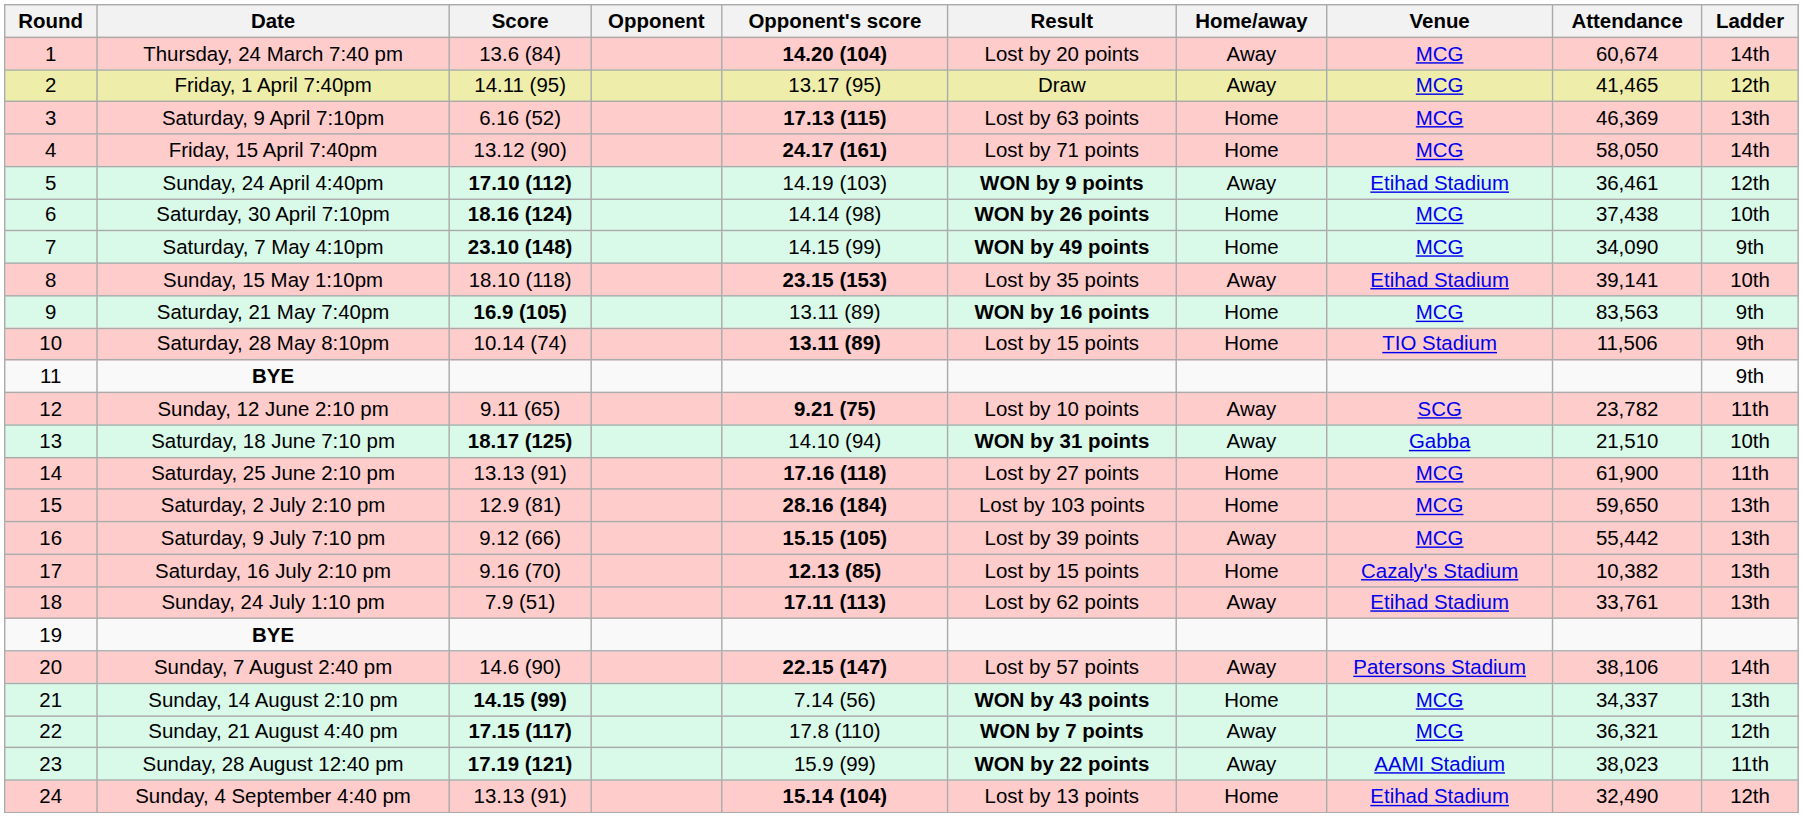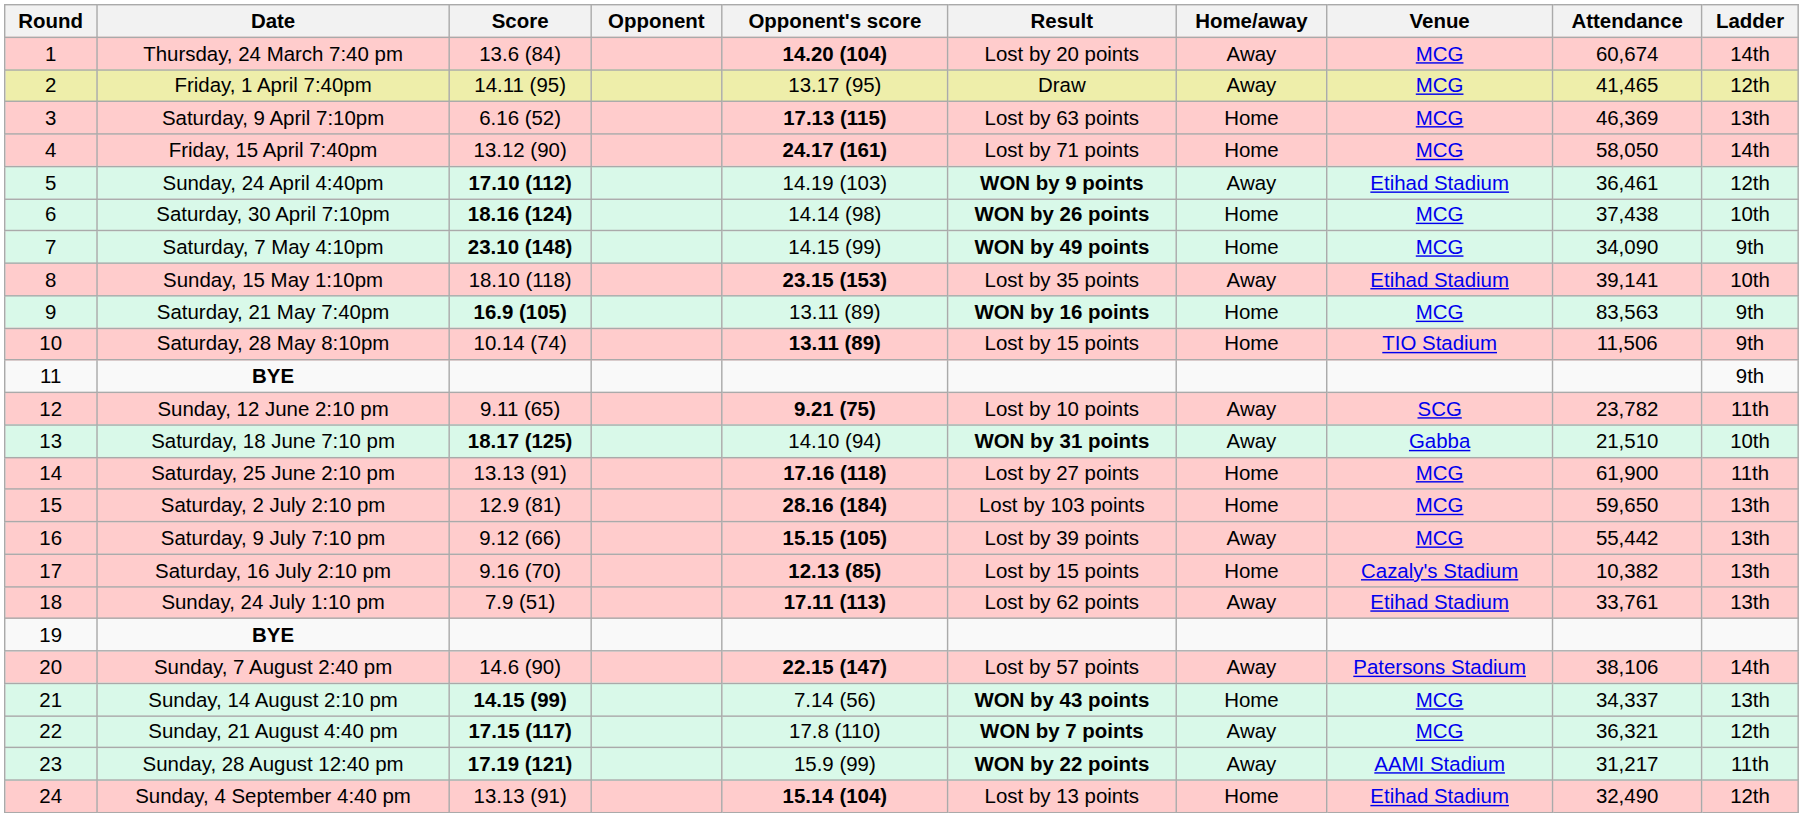 <table class="wikitable" style="font-size:90%; text-align:center; width: 100%; margin-left: auto; margin-right: auto;">
 <tr>
 <th>Round</th>
 <th>Date</th>
 <th>Score</th>
 <th>Opponent</th>
 <th>Opponent's score</th>
 <th>Result</th>
 <th>Home/away</th>
 <th>Venue</th>
 <th>Attendance</th>
 <th>Ladder</th>
 </tr>
 <tr style="background:#fcc;">
 <td>1</td>
 <td>Thursday, 24 March 7:40 pm</td>
 <td>13.6 (84)</td>
 <td></td>
 <td><strong>14.20 (104)</strong></td>
 <td>Lost by 20 points</td>
 <td>Away</td>
 <td><a href='#'>MCG</a></td>
 <td>60,674</td>
 <td>14th</td>
 </tr>
 <tr style="background:#eea;">
 <td>2</td>
 <td>Friday, 1 April 7:40pm</td>
 <td>14.11 (95)</td>
 <td></td>
 <td>13.17 (95)</td>
 <td>Draw</td>
 <td>Away</td>
 <td><a href='#'>MCG</a></td>
 <td>41,465</td>
 <td>12th</td>
 </tr>
 <tr style="background:#fcc;">
 <td>3</td>
 <td>Saturday, 9 April 7:10pm</td>
 <td>6.16 (52)</td>
 <td></td>
 <td><strong>17.13 (115)</strong></td>
 <td>Lost by 63 points</td>
 <td>Home</td>
 <td><a href='#'>MCG</a></td>
 <td>46,369</td>
 <td>13th</td>
 </tr>
 <tr style="background:#fcc;">
 <td>4</td>
 <td>Friday, 15 April 7:40pm</td>
 <td>13.12 (90)</td>
 <td></td>
 <td><strong>24.17 (161)</strong></td>
 <td>Lost by 71 points</td>
 <td>Home</td>
 <td><a href='#'>MCG</a></td>
 <td>58,050</td>
 <td>14th</td>
 </tr>
 <tr style="background:#d9f9e9;">
 <td>5</td>
 <td>Sunday, 24 April 4:40pm</td>
 <td><strong>17.10 (112)</strong></td>
 <td></td>
 <td>14.19 (103)</td>
 <td><strong>WON by 9 points</strong></td>
 <td>Away</td>
 <td><a href='#'>Etihad Stadium</a></td>
 <td>36,461</td>
 <td>12th</td>
 </tr>
 <tr style="background:#d9f9e9;">
 <td>6</td>
 <td>Saturday, 30 April 7:10pm</td>
 <td><strong>18.16 (124)</strong></td>
 <td></td>
 <td>14.14 (98)</td>
 <td><strong>WON by 26 points</strong></td>
 <td>Home</td>
 <td><a href='#'>MCG</a></td>
 <td>37,438</td>
 <td>10th</td>
 </tr>
 <tr style="background:#d9f9e9;">
 <td>7</td>
 <td>Saturday, 7 May 4:10pm</td>
 <td><strong>23.10 (148)</strong></td>
 <td></td>
 <td>14.15 (99)</td>
 <td><strong>WON by 49 points</strong></td>
 <td>Home</td>
 <td><a href='#'>MCG</a></td>
 <td>34,090</td>
 <td>9th</td>
 </tr>
 <tr style="background:#fcc;">
 <td>8</td>
 <td>Sunday, 15 May 1:10pm</td>
 <td>18.10 (118)</td>
 <td></td>
 <td><strong>23.15 (153)</strong></td>
 <td>Lost by 35 points</td>
 <td>Away</td>
 <td><a href='#'>Etihad Stadium</a></td>
 <td>39,141</td>
 <td>10th</td>
 </tr>
 <tr style="background:#d9f9e9;">
 <td>9</td>
 <td>Saturday, 21 May 7:40pm</td>
 <td><strong>16.9 (105)</strong></td>
 <td></td>
 <td>13.11 (89)</td>
 <td><strong>WON by 16 points</strong></td>
 <td>Home</td>
 <td><a href='#'>MCG</a></td>
 <td>83,563</td>
 <td>9th</td>
 </tr>
 <tr style="background:#fcc;">
 <td>10</td>
 <td>Saturday, 28 May 8:10pm</td>
 <td>10.14 (74)</td>
 <td></td>
 <td><strong>13.11 (89)</strong></td>
 <td>Lost by 15 points</td>
 <td>Home</td>
 <td><a href='#'>TIO Stadium</a></td>
 <td>11,506</td>
 <td>9th</td>
 </tr>
 <tr style="text-align:center;">
 <td>11</td>
 <td><strong>BYE</strong></td>
 <td></td>
 <td></td>
 <td></td>
 <td></td>
 <td></td>
 <td></td>
 <td></td>
 <td>9th</td>
 </tr>
 <tr style="background:#fcc;">
 <td>12</td>
 <td>Sunday, 12 June 2:10 pm</td>
 <td>9.11 (65)</td>
 <td></td>
 <td><strong>9.21 (75)</strong></td>
 <td>Lost by 10 points</td>
 <td>Away</td>
 <td><a href='#'>SCG</a></td>
 <td>23,782</td>
 <td>11th</td>
 </tr>
 <tr style="background:#d9f9e9;">
 <td>13</td>
 <td>Saturday, 18 June 7:10 pm</td>
 <td><strong>18.17 (125)</strong></td>
 <td></td>
 <td>14.10 (94)</td>
 <td><strong>WON by 31 points</strong></td>
 <td>Away</td>
 <td><a href='#'>Gabba</a></td>
 <td>21,510</td>
 <td>10th</td>
 </tr>
 <tr style="background:#fcc;">
 <td>14</td>
 <td>Saturday, 25 June 2:10 pm</td>
 <td>13.13  (91)</td>
 <td></td>
 <td><strong>17.16 (118)</strong></td>
 <td>Lost by 27 points</td>
 <td>Home</td>
 <td><a href='#'>MCG</a></td>
 <td>61,900</td>
 <td>11th</td>
 </tr>
 <tr style="background:#fcc;">
 <td>15</td>
 <td>Saturday, 2 July 2:10 pm</td>
 <td>12.9 (81)</td>
 <td></td>
 <td><strong>28.16 (184)</strong></td>
 <td>Lost by 103 points</td>
 <td>Home</td>
 <td><a href='#'>MCG</a></td>
 <td>59,650</td>
 <td>13th</td>
 </tr>
 <tr style="background:#fcc;">
 <td>16</td>
 <td>Saturday, 9 July 7:10 pm</td>
 <td>9.12 (66)</td>
 <td></td>
 <td><strong>15.15 (105)</strong></td>
 <td>Lost by 39 points</td>
 <td>Away</td>
 <td><a href='#'>MCG</a></td>
 <td>55,442</td>
 <td>13th</td>
 </tr>
 <tr style="background:#fcc;">
 <td>17</td>
 <td>Saturday, 16 July 2:10 pm</td>
 <td>9.16 (70)</td>
 <td></td>
 <td><strong>12.13 (85)</strong></td>
 <td>Lost by 15 points</td>
 <td>Home</td>
 <td><a href='#'>Cazaly's Stadium</a></td>
 <td>10,382</td>
 <td>13th</td>
 </tr>
 <tr style="background:#fcc;">
 <td>18</td>
 <td>Sunday, 24 July 1:10 pm</td>
 <td>7.9 (51)</td>
 <td></td>
 <td><strong>17.11 (113)</strong></td>
 <td>Lost by 62 points</td>
 <td>Away</td>
 <td><a href='#'>Etihad Stadium</a></td>
 <td>33,761</td>
 <td>13th</td>
 </tr>
 <tr style="text-align:center;">
 <td>19</td>
 <td><strong>BYE</strong></td>
 <td></td>
 <td></td>
 <td></td>
 <td></td>
 <td></td>
 <td></td>
 <td></td>
 <td></td>
 </tr>
 <tr style="background:#fcc;">
 <td>20</td>
 <td>Sunday, 7 August 2:40 pm</td>
 <td>14.6 (90)</td>
 <td></td>
 <td><strong>22.15 (147)</strong></td>
 <td>Lost by 57 points</td>
 <td>Away</td>
 <td><a href='#'>Patersons Stadium</a></td>
 <td>38,106</td>
 <td>14th</td>
 </tr>
 <tr style="background:#d9f9e9;">
 <td>21</td>
 <td>Sunday, 14 August 2:10 pm</td>
 <td><strong>14.15 (99)</strong></td>
 <td></td>
 <td>7.14 (56)</td>
 <td><strong>WON by 43 points</strong></td>
 <td>Home</td>
 <td><a href='#'>MCG</a></td>
 <td>34,337</td>
 <td>13th</td>
 </tr>
 <tr style="background:#d9f9e9;">
 <td>22</td>
 <td>Sunday, 21 August 4:40 pm</td>
 <td><strong>17.15 (117)</strong></td>
 <td></td>
 <td>17.8 (110)</td>
 <td><strong>WON by 7 points</strong></td>
 <td>Away</td>
 <td><a href='#'>MCG</a></td>
 <td>36,321</td>
 <td>12th</td>
 </tr>
 <tr style="background:#d9f9e9;">
 <td>23</td>
 <td>Sunday, 28 August 12:40 pm</td>
 <td><strong>17.19 (121)</strong></td>
 <td></td>
 <td>15.9 (99)</td>
 <td><strong>WON by 22 points</strong></td>
 <td>Away</td>
 <td><a href='#'>AAMI Stadium</a></td>
-<td>38,023</td>
+<td>31,217</td>
 <td>11th</td>
 </tr>
 <tr style="background:#fcc;">
 <td>24</td>
 <td>Sunday, 4 September 4:40 pm</td>
 <td>13.13 (91)</td>
 <td></td>
 <td><strong>15.14 (104)</strong></td>
 <td>Lost by 13 points</td>
 <td>Home</td>
 <td><a href='#'>Etihad Stadium</a></td>
 <td>32,490</td>
 <td>12th</td>
 </tr>
 </table>
